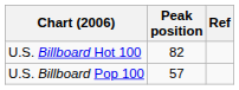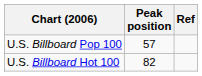 <table class="wikitable">
 <tr>
 <th>Chart (2006)</th>
 <th>Peak<br>position</th>
 <th>Ref</th>
 </tr>
 <tr>
+<td align="left">U.S. <em>Billboard</em> <a href='#'>Pop 100</a></td>
+<td style="text-align:center;">57</td>
+<td style="text-align:center;"></td>
+</tr>
+<tr>
 <td align="left">U.S. <a href='#'><em>Billboard</em> Hot 100</a></td>
 <td style="text-align:center;">82</td>
 <td style="text-align:center;"></td>
 </tr>
-<tr>
-<td align="left">U.S. <em>Billboard</em> <a href='#'>Pop 100</a></td>
-<td style="text-align:center;">57</td>
-<td style="text-align:center;"></td>
-</tr>
 </table>
